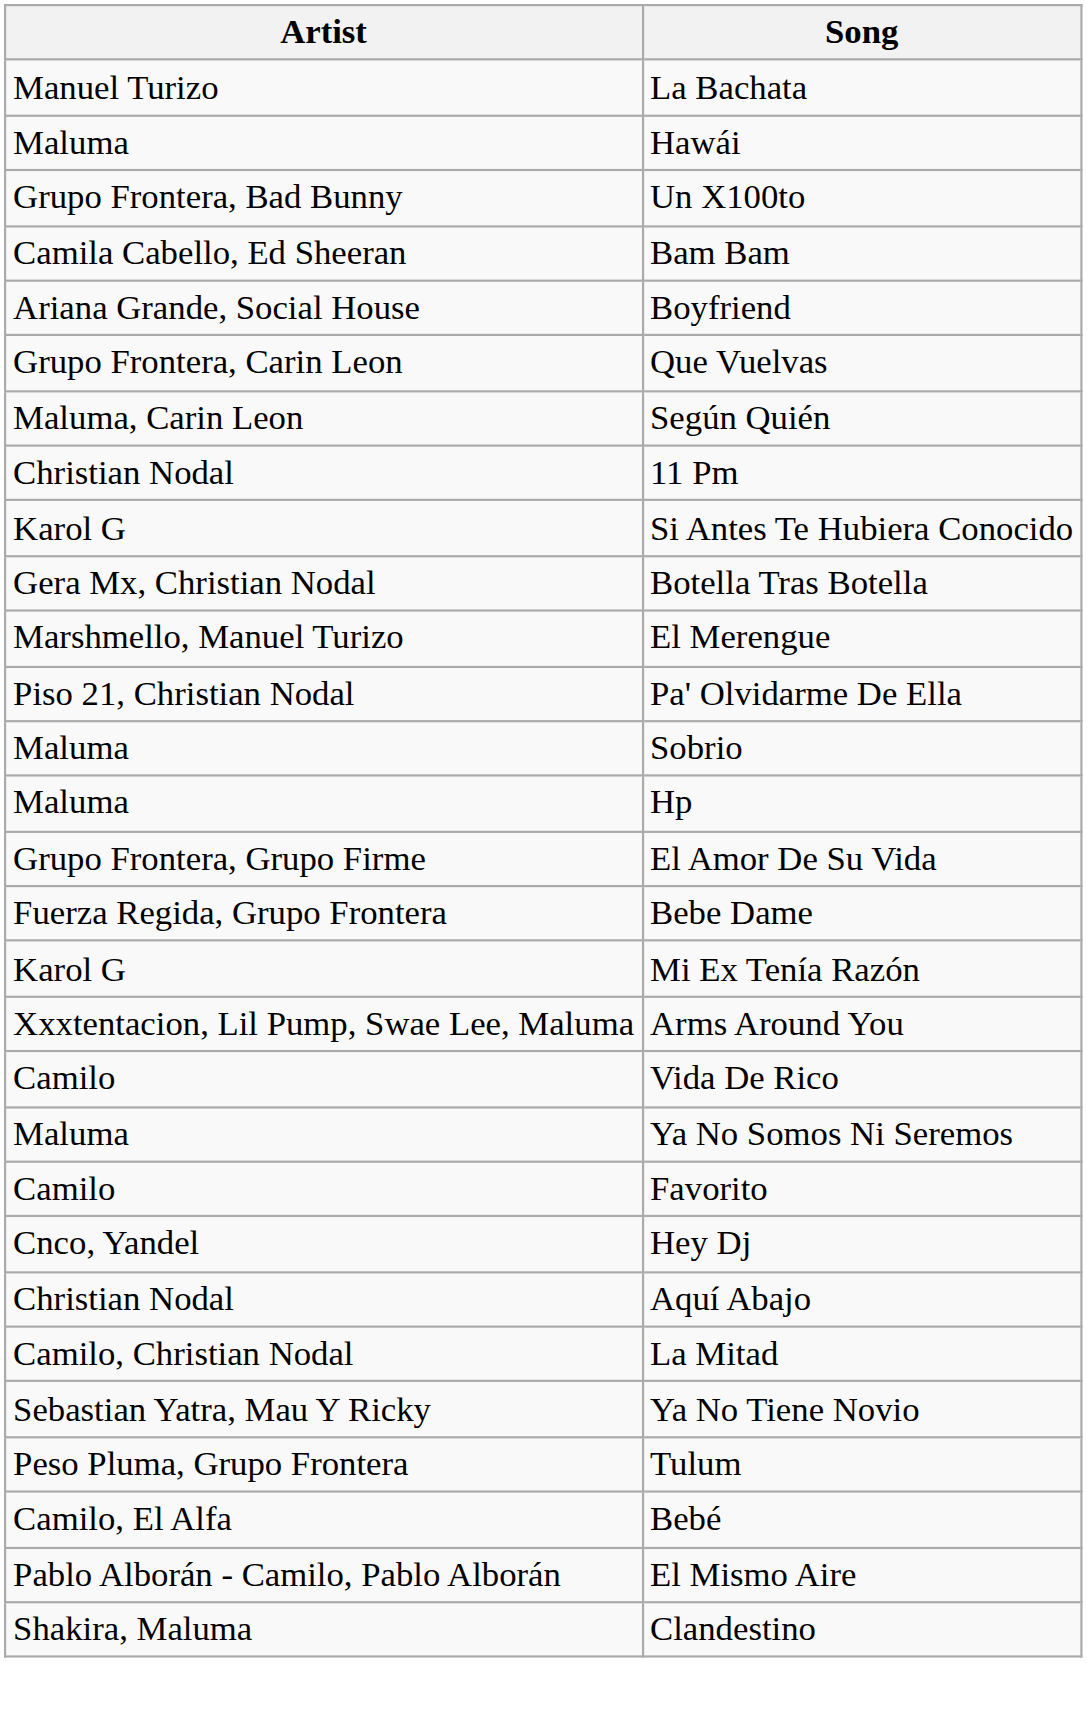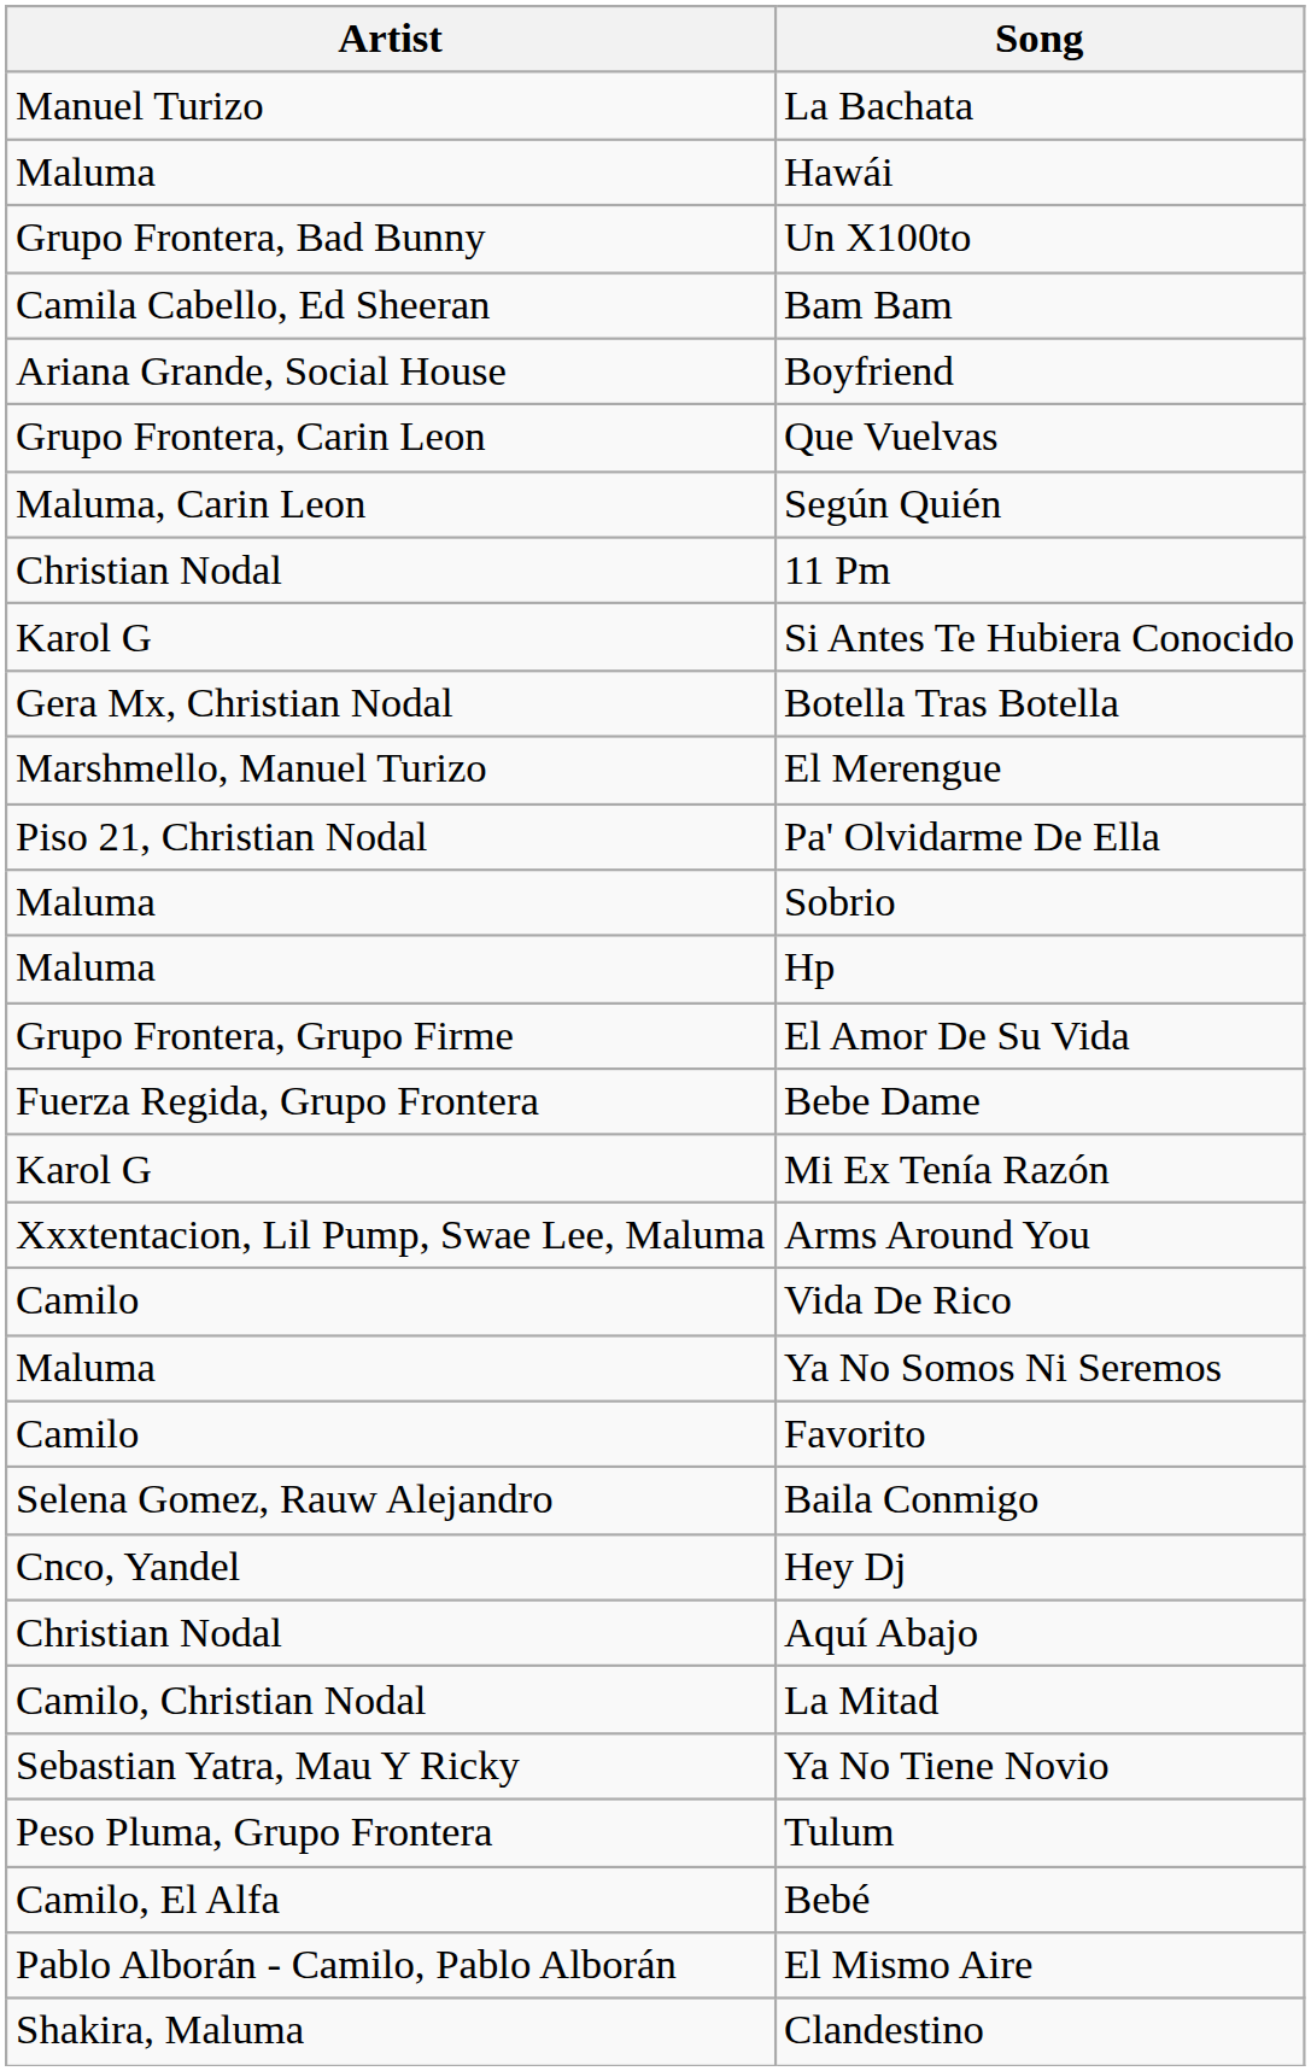 <table class="wikitable">
 <tr>
 <th><strong>Artist</strong></th>
 <th><strong>Song</strong></th>
 </tr>
 <tr>
 <td>Manuel Turizo</td>
 <td>La Bachata</td>
 </tr>
 <tr>
 <td>Maluma</td>
 <td>Hawái</td>
 </tr>
 <tr>
 <td>Grupo Frontera, Bad Bunny</td>
 <td>Un X100to</td>
 </tr>
 <tr>
 <td>Camila Cabello, Ed Sheeran</td>
 <td>Bam Bam</td>
 </tr>
 <tr>
 <td>Ariana Grande, Social House</td>
 <td>Boyfriend</td>
 </tr>
 <tr>
 <td>Grupo Frontera, Carin Leon</td>
 <td>Que Vuelvas</td>
 </tr>
 <tr>
 <td>Maluma, Carin Leon</td>
 <td>Según Quién</td>
 </tr>
 <tr>
 <td>Christian Nodal</td>
 <td>11 Pm</td>
 </tr>
 <tr>
 <td>Karol G</td>
 <td>Si Antes Te Hubiera Conocido</td>
 </tr>
 <tr>
 <td>Gera Mx, Christian Nodal</td>
 <td>Botella Tras Botella</td>
 </tr>
 <tr>
 <td>Marshmello, Manuel Turizo</td>
 <td>El Merengue</td>
 </tr>
 <tr>
 <td>Piso 21, Christian Nodal</td>
 <td>Pa' Olvidarme De Ella</td>
 </tr>
 <tr>
 <td>Maluma</td>
 <td>Sobrio</td>
 </tr>
 <tr>
 <td>Maluma</td>
 <td>Hp</td>
 </tr>
 <tr>
 <td>Grupo Frontera, Grupo Firme</td>
 <td>El Amor De Su Vida</td>
 </tr>
 <tr>
 <td>Fuerza Regida, Grupo Frontera</td>
 <td>Bebe Dame</td>
 </tr>
 <tr>
 <td>Karol G</td>
 <td>Mi Ex Tenía Razón</td>
 </tr>
 <tr>
 <td>Xxxtentacion, Lil Pump, Swae Lee, Maluma</td>
 <td>Arms Around You</td>
 </tr>
 <tr>
 <td>Camilo</td>
 <td>Vida De Rico</td>
 </tr>
 <tr>
 <td>Maluma</td>
 <td>Ya No Somos Ni Seremos</td>
 </tr>
 <tr>
 <td>Camilo</td>
 <td>Favorito</td>
 </tr>
 <tr>
+<td>Selena Gomez, Rauw Alejandro</td>
+<td>Baila Conmigo</td>
+</tr>
+<tr>
 <td>Cnco, Yandel</td>
 <td>Hey Dj</td>
 </tr>
 <tr>
 <td>Christian Nodal</td>
 <td>Aquí Abajo</td>
 </tr>
 <tr>
 <td>Camilo, Christian Nodal</td>
 <td>La Mitad</td>
 </tr>
 <tr>
 <td>Sebastian Yatra, Mau Y Ricky</td>
 <td>Ya No Tiene Novio</td>
 </tr>
 <tr>
 <td>Peso Pluma, Grupo Frontera</td>
 <td>Tulum</td>
 </tr>
 <tr>
 <td>Camilo, El Alfa</td>
 <td>Bebé</td>
 </tr>
 <tr>
 <td>Pablo Alborán - Camilo, Pablo Alborán</td>
 <td>El Mismo Aire</td>
 </tr>
 <tr>
 <td>Shakira, Maluma</td>
 <td>Clandestino</td>
 </tr>
 </table>
